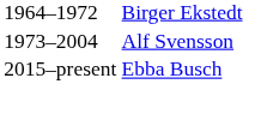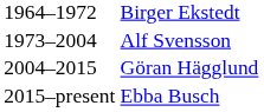 <table --->
 <tr>
 <td>1964–1972</td>
 <td><a href='#'>Birger Ekstedt</a></td>
 </tr>
 <tr>
 <td>1973–2004</td>
 <td><a href='#'>Alf Svensson</a></td>
 </tr>
 <tr>
+<td>2004–2015</td>
+<td><a href='#'>Göran Hägglund</a></td>
+</tr>
+<tr>
 <td>2015–present</td>
 <td><a href='#'>Ebba Busch</a></td>
 </tr>
 </table>
